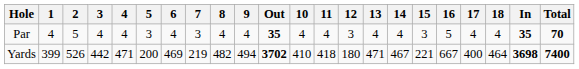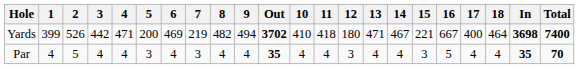 <table class="wikitable" style="text-align:center">
 <tr>
 <th align="left">Hole</th>
 <th>1</th>
 <th>2</th>
 <th>3</th>
 <th>4</th>
 <th>5</th>
 <th>6</th>
 <th>7</th>
 <th>8</th>
 <th>9</th>
 <th>Out</th>
 <th>10</th>
 <th>11</th>
 <th>12</th>
 <th>13</th>
 <th>14</th>
 <th>15</th>
 <th>16</th>
 <th>17</th>
 <th>18</th>
 <th>In</th>
 <th>Total</th>
 </tr>
 <tr>
+<td align="center">Yards</td>
+<td>399</td>
+<td>526</td>
+<td>442</td>
+<td>471</td>
+<td>200</td>
+<td>469</td>
+<td>219</td>
+<td>482</td>
+<td>494</td>
+<td><strong>3702</strong></td>
+<td>410</td>
+<td>418</td>
+<td>180</td>
+<td>471</td>
+<td>467</td>
+<td>221</td>
+<td>667</td>
+<td>400</td>
+<td>464</td>
+<td><strong>3698</strong></td>
+<td><strong>7400</strong></td>
+</tr>
+<tr>
 <td align="center">Par</td>
 <td>4</td>
 <td>5</td>
 <td>4</td>
 <td>4</td>
 <td>3</td>
 <td>4</td>
 <td>3</td>
 <td>4</td>
 <td>4</td>
 <td><strong>35</strong></td>
 <td>4</td>
 <td>4</td>
 <td>3</td>
 <td>4</td>
 <td>4</td>
 <td>3</td>
 <td>5</td>
 <td>4</td>
 <td>4</td>
 <td><strong>35</strong></td>
 <td><strong>70</strong></td>
 </tr>
-<tr>
-<td align="center">Yards</td>
-<td>399</td>
-<td>526</td>
-<td>442</td>
-<td>471</td>
-<td>200</td>
-<td>469</td>
-<td>219</td>
-<td>482</td>
-<td>494</td>
-<td><strong>3702</strong></td>
-<td>410</td>
-<td>418</td>
-<td>180</td>
-<td>471</td>
-<td>467</td>
-<td>221</td>
-<td>667</td>
-<td>400</td>
-<td>464</td>
-<td><strong>3698</strong></td>
-<td><strong>7400</strong></td>
-</tr>
 </table>
